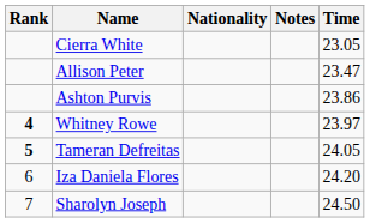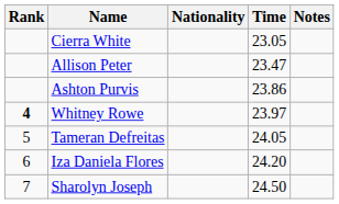 <table class="wikitable sortable" style="text-align:center">
 <tr>
 <th>Rank</th>
 <th>Name</th>
 <th>Nationality</th>
+<th>Time</th>
 <th>Notes</th>
-<th>Time</th>
 </tr>
 <tr>
 <td></td>
 <td align=left><a href='#'>Cierra White</a></td>
 <td align=left></td>
+<td>23.05</td>
 <td></td>
-<td>23.05</td>
 </tr>
 <tr>
 <td></td>
 <td align=left><a href='#'>Allison Peter</a></td>
 <td align=left></td>
+<td>23.47</td>
 <td></td>
-<td>23.47</td>
 </tr>
 <tr>
 <td></td>
 <td align=left><a href='#'>Ashton Purvis</a></td>
 <td align=left></td>
+<td>23.86</td>
 <td></td>
-<td>23.86</td>
 </tr>
 <tr>
 <td><strong>4</strong></td>
 <td align=left><a href='#'>Whitney Rowe</a></td>
 <td align=left></td>
+<td>23.97</td>
 <td></td>
-<td>23.97</td>
 </tr>
 <tr>
-<td><strong>5</strong></td>
+<td>5</td>
 <td align=left><a href='#'>Tameran Defreitas</a></td>
 <td align=left></td>
+<td>24.05</td>
 <td></td>
-<td>24.05</td>
 </tr>
 <tr>
 <td>6</td>
 <td align=left><a href='#'>Iza Daniela Flores</a></td>
 <td align=left></td>
+<td>24.20</td>
 <td></td>
-<td>24.20</td>
 </tr>
 <tr>
 <td>7</td>
 <td align=left><a href='#'>Sharolyn Joseph</a></td>
 <td align=left></td>
+<td>24.50</td>
 <td></td>
-<td>24.50</td>
 </tr>
 </table>
